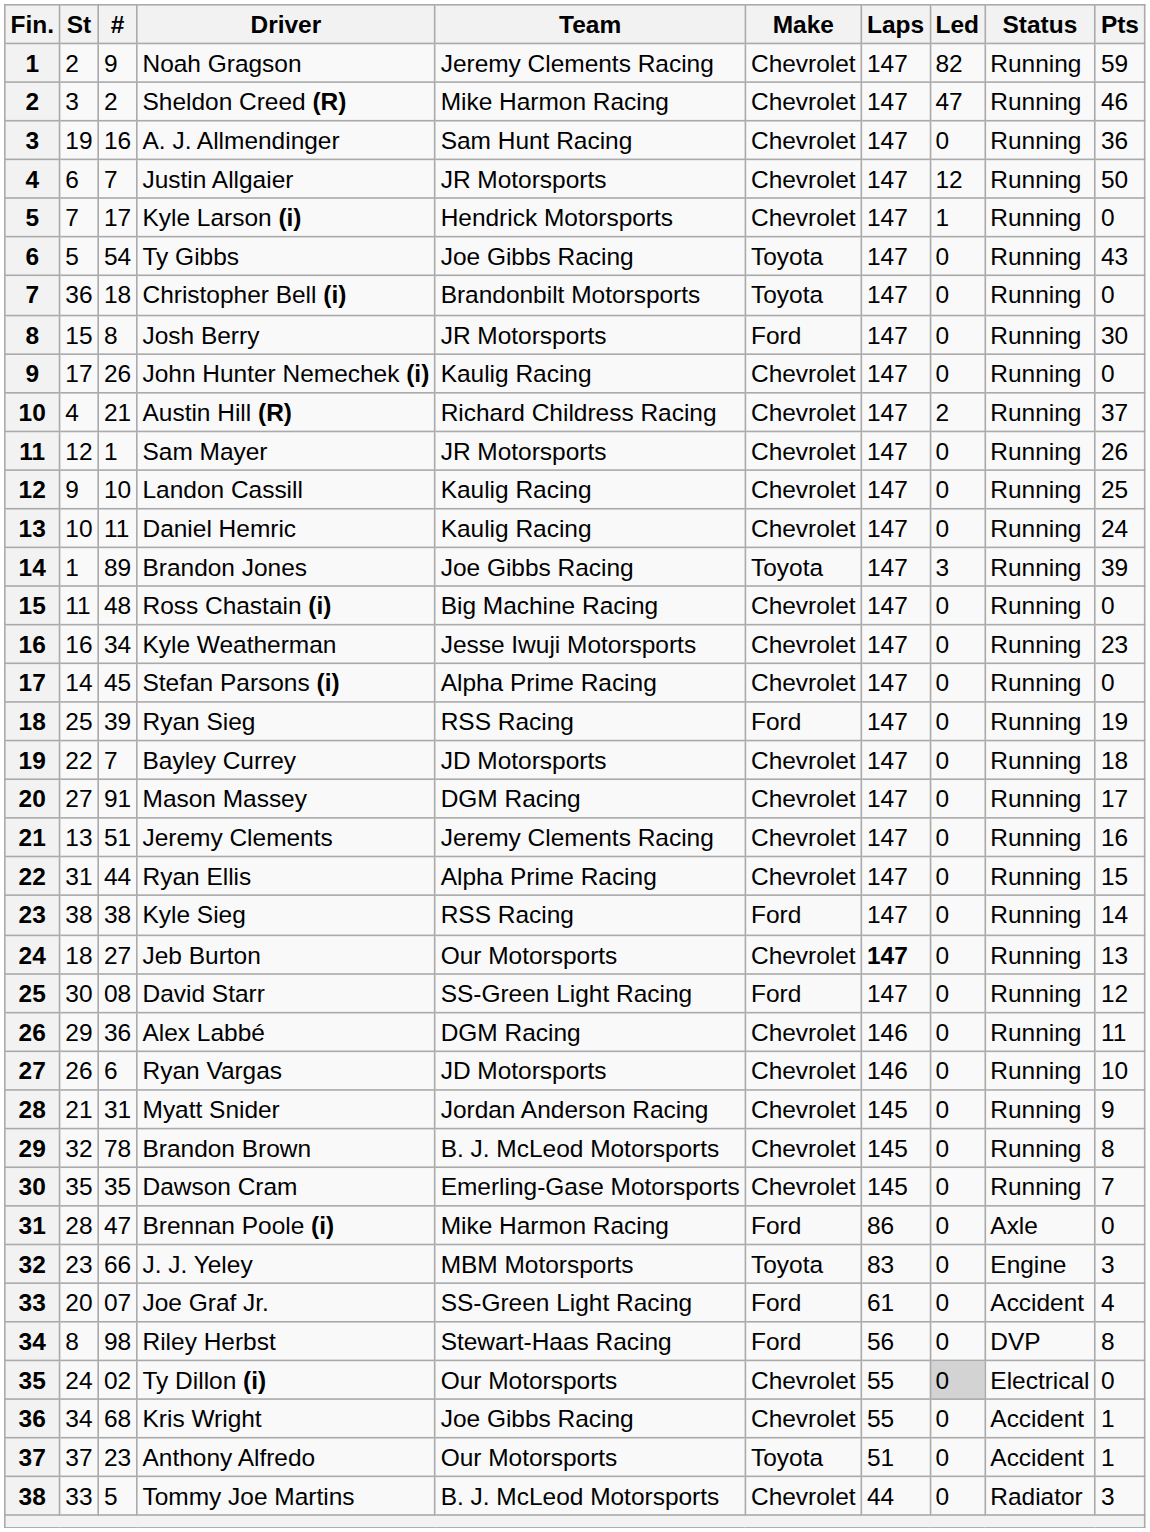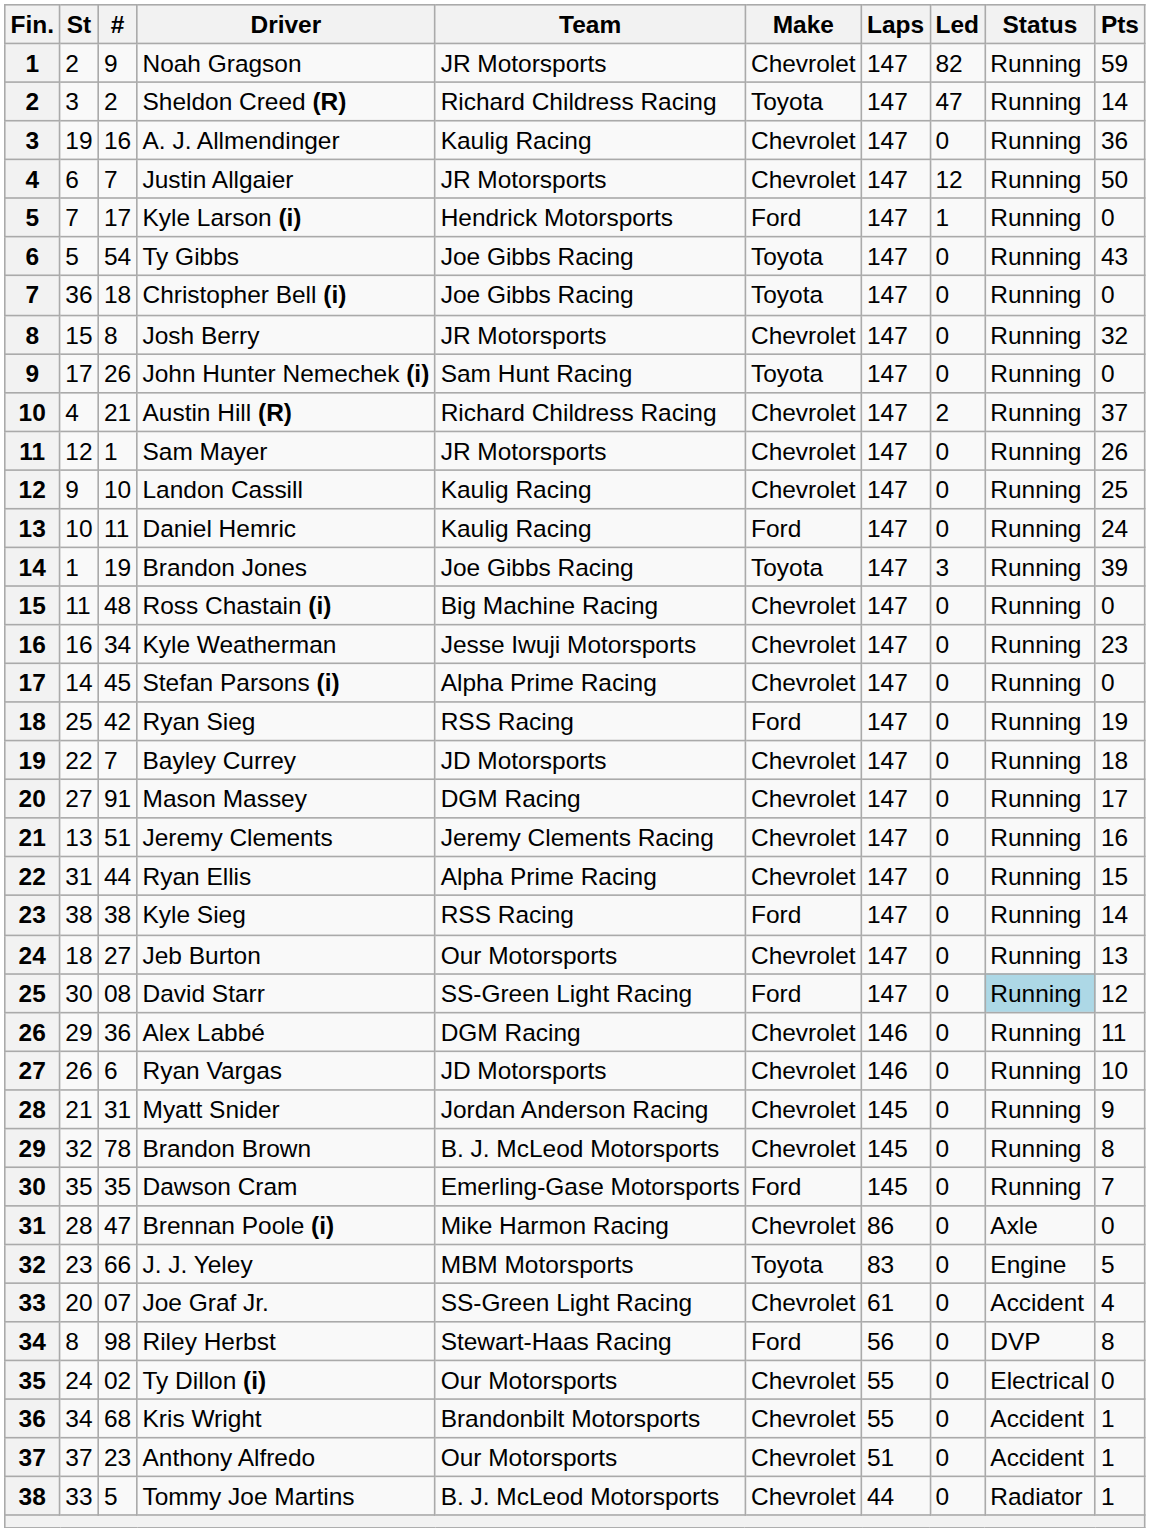 <table class="wikitable" style="font-size:95%">
 <tr>
 <th>Fin.</th>
 <th>St</th>
 <th>#</th>
 <th>Driver</th>
 <th>Team</th>
 <th>Make</th>
 <th>Laps</th>
 <th>Led</th>
 <th>Status</th>
 <th>Pts</th>
 </tr>
 <tr>
 <th>1</th>
 <td>2</td>
 <td>9</td>
 <td>Noah Gragson</td>
-<td>Jeremy Clements Racing</td>
+<td>JR Motorsports</td>
 <td>Chevrolet</td>
 <td>147</td>
 <td>82</td>
 <td>Running</td>
 <td>59</td>
 </tr>
 <tr>
 <th>2</th>
 <td>3</td>
 <td>2</td>
 <td>Sheldon Creed <strong>(R)</strong></td>
-<td>Mike Harmon Racing</td>
-<td>Chevrolet</td>
+<td>Richard Childress Racing</td>
+<td>Toyota</td>
 <td>147</td>
 <td>47</td>
 <td>Running</td>
-<td>46</td>
+<td>14</td>
 </tr>
 <tr>
 <th>3</th>
 <td>19</td>
 <td>16</td>
 <td>A. J. Allmendinger</td>
-<td>Sam Hunt Racing</td>
+<td>Kaulig Racing</td>
 <td>Chevrolet</td>
 <td>147</td>
 <td>0</td>
 <td>Running</td>
 <td>36</td>
 </tr>
 <tr>
 <th>4</th>
 <td>6</td>
 <td>7</td>
 <td>Justin Allgaier</td>
 <td>JR Motorsports</td>
 <td>Chevrolet</td>
 <td>147</td>
 <td>12</td>
 <td>Running</td>
 <td>50</td>
 </tr>
 <tr>
 <th>5</th>
 <td>7</td>
 <td>17</td>
 <td>Kyle Larson <strong>(i)</strong></td>
 <td>Hendrick Motorsports</td>
-<td>Chevrolet</td>
+<td>Ford</td>
 <td>147</td>
 <td>1</td>
 <td>Running</td>
 <td>0</td>
 </tr>
 <tr>
 <th>6</th>
 <td>5</td>
 <td>54</td>
 <td>Ty Gibbs</td>
 <td>Joe Gibbs Racing</td>
 <td>Toyota</td>
 <td>147</td>
 <td>0</td>
 <td>Running</td>
 <td>43</td>
 </tr>
 <tr>
 <th>7</th>
 <td>36</td>
 <td>18</td>
 <td>Christopher Bell <strong>(i)</strong></td>
-<td>Brandonbilt Motorsports</td>
+<td>Joe Gibbs Racing</td>
 <td>Toyota</td>
 <td>147</td>
 <td>0</td>
 <td>Running</td>
 <td>0</td>
 </tr>
 <tr>
 <th>8</th>
 <td>15</td>
 <td>8</td>
 <td>Josh Berry</td>
 <td>JR Motorsports</td>
-<td>Ford</td>
+<td>Chevrolet</td>
 <td>147</td>
 <td>0</td>
 <td>Running</td>
-<td>30</td>
+<td>32</td>
 </tr>
 <tr>
 <th>9</th>
 <td>17</td>
 <td>26</td>
 <td>John Hunter Nemechek <strong>(i)</strong></td>
-<td>Kaulig Racing</td>
-<td>Chevrolet</td>
+<td>Sam Hunt Racing</td>
+<td>Toyota</td>
 <td>147</td>
 <td>0</td>
 <td>Running</td>
 <td>0</td>
 </tr>
 <tr>
 <th>10</th>
 <td>4</td>
 <td>21</td>
 <td>Austin Hill <strong>(R)</strong></td>
 <td>Richard Childress Racing</td>
 <td>Chevrolet</td>
 <td>147</td>
 <td>2</td>
 <td>Running</td>
 <td>37</td>
 </tr>
 <tr>
 <th>11</th>
 <td>12</td>
 <td>1</td>
 <td>Sam Mayer</td>
 <td>JR Motorsports</td>
 <td>Chevrolet</td>
 <td>147</td>
 <td>0</td>
 <td>Running</td>
 <td>26</td>
 </tr>
 <tr>
 <th>12</th>
 <td>9</td>
 <td>10</td>
 <td>Landon Cassill</td>
 <td>Kaulig Racing</td>
 <td>Chevrolet</td>
 <td>147</td>
 <td>0</td>
 <td>Running</td>
 <td>25</td>
 </tr>
 <tr>
 <th>13</th>
 <td>10</td>
 <td>11</td>
 <td>Daniel Hemric</td>
 <td>Kaulig Racing</td>
-<td>Chevrolet</td>
+<td>Ford</td>
 <td>147</td>
 <td>0</td>
 <td>Running</td>
 <td>24</td>
 </tr>
 <tr>
 <th>14</th>
 <td>1</td>
-<td>89</td>
+<td>19</td>
 <td>Brandon Jones</td>
 <td>Joe Gibbs Racing</td>
 <td>Toyota</td>
 <td>147</td>
 <td>3</td>
 <td>Running</td>
 <td>39</td>
 </tr>
 <tr>
 <th>15</th>
 <td>11</td>
 <td>48</td>
 <td>Ross Chastain <strong>(i)</strong></td>
 <td>Big Machine Racing</td>
 <td>Chevrolet</td>
 <td>147</td>
 <td>0</td>
 <td>Running</td>
 <td>0</td>
 </tr>
 <tr>
 <th>16</th>
 <td>16</td>
 <td>34</td>
 <td>Kyle Weatherman</td>
 <td>Jesse Iwuji Motorsports</td>
 <td>Chevrolet</td>
 <td>147</td>
 <td>0</td>
 <td>Running</td>
 <td>23</td>
 </tr>
 <tr>
 <th>17</th>
 <td>14</td>
 <td>45</td>
 <td>Stefan Parsons <strong>(i)</strong></td>
 <td>Alpha Prime Racing</td>
 <td>Chevrolet</td>
 <td>147</td>
 <td>0</td>
 <td>Running</td>
 <td>0</td>
 </tr>
 <tr>
 <th>18</th>
 <td>25</td>
-<td>39</td>
+<td>42</td>
 <td>Ryan Sieg</td>
 <td>RSS Racing</td>
 <td>Ford</td>
 <td>147</td>
 <td>0</td>
 <td>Running</td>
 <td>19</td>
 </tr>
 <tr>
 <th>19</th>
 <td>22</td>
 <td>7</td>
 <td>Bayley Currey</td>
 <td>JD Motorsports</td>
 <td>Chevrolet</td>
 <td>147</td>
 <td>0</td>
 <td>Running</td>
 <td>18</td>
 </tr>
 <tr>
 <th>20</th>
 <td>27</td>
 <td>91</td>
 <td>Mason Massey</td>
 <td>DGM Racing</td>
 <td>Chevrolet</td>
 <td>147</td>
 <td>0</td>
 <td>Running</td>
 <td>17</td>
 </tr>
 <tr>
 <th>21</th>
 <td>13</td>
 <td>51</td>
 <td>Jeremy Clements</td>
 <td>Jeremy Clements Racing</td>
 <td>Chevrolet</td>
 <td>147</td>
 <td>0</td>
 <td>Running</td>
 <td>16</td>
 </tr>
 <tr>
 <th>22</th>
 <td>31</td>
 <td>44</td>
 <td>Ryan Ellis</td>
 <td>Alpha Prime Racing</td>
 <td>Chevrolet</td>
 <td>147</td>
 <td>0</td>
 <td>Running</td>
 <td>15</td>
 </tr>
 <tr>
 <th>23</th>
 <td>38</td>
 <td>38</td>
 <td>Kyle Sieg</td>
 <td>RSS Racing</td>
 <td>Ford</td>
 <td>147</td>
 <td>0</td>
 <td>Running</td>
 <td>14</td>
 </tr>
 <tr>
 <th>24</th>
 <td>18</td>
 <td>27</td>
 <td>Jeb Burton</td>
 <td>Our Motorsports</td>
 <td>Chevrolet</td>
-<td><strong>147</strong></td>
+<td>147</td>
 <td>0</td>
 <td>Running</td>
 <td>13</td>
 </tr>
 <tr>
 <th>25</th>
 <td>30</td>
 <td>08</td>
 <td>David Starr</td>
 <td>SS-Green Light Racing</td>
 <td>Ford</td>
 <td>147</td>
 <td>0</td>
-<td>Running</td>
+<td style="background: lightblue;">Running</td>
 <td>12</td>
 </tr>
 <tr>
 <th>26</th>
 <td>29</td>
 <td>36</td>
 <td>Alex Labbé</td>
 <td>DGM Racing</td>
 <td>Chevrolet</td>
 <td>146</td>
 <td>0</td>
 <td>Running</td>
 <td>11</td>
 </tr>
 <tr>
 <th>27</th>
 <td>26</td>
 <td>6</td>
 <td>Ryan Vargas</td>
 <td>JD Motorsports</td>
 <td>Chevrolet</td>
 <td>146</td>
 <td>0</td>
 <td>Running</td>
 <td>10</td>
 </tr>
 <tr>
 <th>28</th>
 <td>21</td>
 <td>31</td>
 <td>Myatt Snider</td>
 <td>Jordan Anderson Racing</td>
 <td>Chevrolet</td>
 <td>145</td>
 <td>0</td>
 <td>Running</td>
 <td>9</td>
 </tr>
 <tr>
 <th>29</th>
 <td>32</td>
 <td>78</td>
 <td>Brandon Brown</td>
 <td>B. J. McLeod Motorsports</td>
 <td>Chevrolet</td>
 <td>145</td>
 <td>0</td>
 <td>Running</td>
 <td>8</td>
 </tr>
 <tr>
 <th>30</th>
 <td>35</td>
 <td>35</td>
 <td>Dawson Cram</td>
 <td>Emerling-Gase Motorsports</td>
-<td>Chevrolet</td>
+<td>Ford</td>
 <td>145</td>
 <td>0</td>
 <td>Running</td>
 <td>7</td>
 </tr>
 <tr>
 <th>31</th>
 <td>28</td>
 <td>47</td>
 <td>Brennan Poole <strong>(i)</strong></td>
 <td>Mike Harmon Racing</td>
-<td>Ford</td>
+<td>Chevrolet</td>
 <td>86</td>
 <td>0</td>
 <td>Axle</td>
 <td>0</td>
 </tr>
 <tr>
 <th>32</th>
 <td>23</td>
 <td>66</td>
 <td>J. J. Yeley</td>
 <td>MBM Motorsports</td>
 <td>Toyota</td>
 <td>83</td>
 <td>0</td>
 <td>Engine</td>
-<td>3</td>
+<td>5</td>
 </tr>
 <tr>
 <th>33</th>
 <td>20</td>
 <td>07</td>
 <td>Joe Graf Jr.</td>
 <td>SS-Green Light Racing</td>
-<td>Ford</td>
+<td>Chevrolet</td>
 <td>61</td>
 <td>0</td>
 <td>Accident</td>
 <td>4</td>
 </tr>
 <tr>
 <th>34</th>
 <td>8</td>
 <td>98</td>
 <td>Riley Herbst</td>
 <td>Stewart-Haas Racing</td>
 <td>Ford</td>
 <td>56</td>
 <td>0</td>
 <td>DVP</td>
 <td>8</td>
 </tr>
 <tr>
 <th>35</th>
 <td>24</td>
 <td>02</td>
 <td>Ty Dillon <strong>(i)</strong></td>
 <td>Our Motorsports</td>
 <td>Chevrolet</td>
 <td>55</td>
-<td style="background: lightgrey;">0</td>
+<td>0</td>
 <td>Electrical</td>
 <td>0</td>
 </tr>
 <tr>
 <th>36</th>
 <td>34</td>
 <td>68</td>
 <td>Kris Wright</td>
-<td>Joe Gibbs Racing</td>
+<td>Brandonbilt Motorsports</td>
 <td>Chevrolet</td>
 <td>55</td>
 <td>0</td>
 <td>Accident</td>
 <td>1</td>
 </tr>
 <tr>
 <th>37</th>
 <td>37</td>
 <td>23</td>
 <td>Anthony Alfredo</td>
 <td>Our Motorsports</td>
-<td>Toyota</td>
+<td>Chevrolet</td>
 <td>51</td>
 <td>0</td>
 <td>Accident</td>
 <td>1</td>
 </tr>
 <tr>
 <th>38</th>
 <td>33</td>
 <td>5</td>
 <td>Tommy Joe Martins</td>
 <td>B. J. McLeod Motorsports</td>
 <td>Chevrolet</td>
 <td>44</td>
 <td>0</td>
 <td>Radiator</td>
-<td>3</td>
+<td>1</td>
 </tr>
 <tr>
 <th colspan="10"></th>
 </tr>
 </table>
